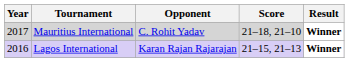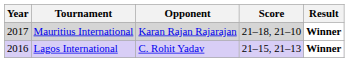 <table class="sortable wikitable" style="font-size: 90%;">
 <tr>
 <th>Year</th>
 <th>Tournament</th>
 <th>Opponent</th>
 <th>Score</th>
 <th>Result</th>
 </tr>
 <tr style="background:#D5D5D5">
 <td align="center">2017</td>
 <td align="left"><a href='#'>Mauritius International</a></td>
-<td align="left"> <a href='#'>C. Rohit Yadav</a></td>
+<td align="left"> <a href='#'>Karan Rajan Rajarajan</a></td>
 <td align="left">21–18, 21–10</td>
 <td style="text-align:left; background:white"> <strong>Winner</strong></td>
 </tr>
 <tr style="background:#D8CEF6">
 <td align="center">2016</td>
 <td align="left"><a href='#'>Lagos International</a></td>
-<td align="left"> <a href='#'>Karan Rajan Rajarajan</a></td>
+<td align="left"> <a href='#'>C. Rohit Yadav</a></td>
 <td align="left">21–15, 21–13</td>
 <td style="text-align:left; background:white"> <strong>Winner</strong></td>
 </tr>
 </table>
